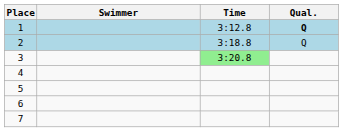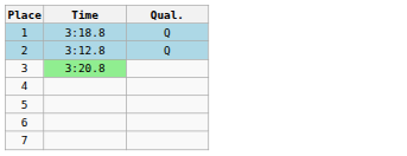 <table class=wikitable style="text-align:center">
 <tr>
 <th>Place</th>
-<th width=220>Swimmer</th>
 <th width=90>Time</th>
 <th width=90>Qual.</th>
 </tr>
 <tr bgcolor=lightblue>
 <td>1</td>
-<td align=left></td>
-<td>3:12.8</td>
-<td><strong>Q</strong></td>
+<td>3:18.8</td>
+<td>Q</td>
 </tr>
 <tr bgcolor=lightblue>
 <td>2</td>
-<td align=left></td>
-<td>3:18.8</td>
+<td>3:12.8</td>
 <td>Q</td>
 </tr>
 <tr>
 <td>3</td>
-<td align=left></td>
 <td style="background: lightgreen;">3:20.8</td>
 <td></td>
 </tr>
 <tr>
 <td>4</td>
-<td align=left></td>
 <td></td>
 <td></td>
 </tr>
 <tr>
 <td>5</td>
-<td align=left></td>
 <td></td>
 <td></td>
 </tr>
 <tr>
 <td>6</td>
-<td align=left></td>
 <td></td>
 <td></td>
 </tr>
 <tr>
 <td>7</td>
-<td align=left></td>
 <td></td>
 <td></td>
 </tr>
 </table>
